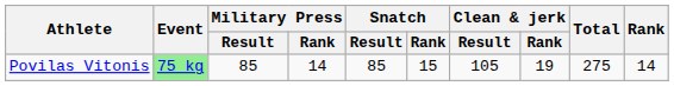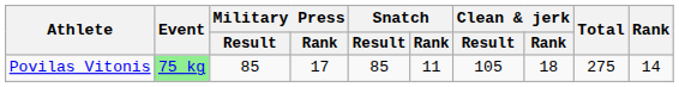 <table class="wikitable" style="font-size:90%">
 <tr>
 <th rowspan="2">Athlete</th>
 <th rowspan="2">Event</th>
 <th colspan="2">Military Press</th>
 <th colspan="2">Snatch</th>
 <th colspan="2">Clean & jerk</th>
 <th rowspan="2">Total</th>
 <th rowspan="2">Rank</th>
 </tr>
 <tr style="font-size:95%">
 <th>Result</th>
 <th>Rank</th>
 <th>Result</th>
 <th>Rank</th>
 <th>Result</th>
 <th>Rank</th>
 </tr>
 <tr align=center>
 <td align=left><a href='#'>Povilas Vitonis</a></td>
 <td align=left style="background: lightgreen;"><a href='#'>75 kg</a></td>
 <td>85</td>
-<td>14</td>
+<td>17</td>
 <td>85</td>
-<td>15</td>
+<td>11</td>
 <td>105</td>
-<td>19</td>
+<td>18</td>
 <td>275</td>
 <td>14</td>
 </tr>
 </table>
